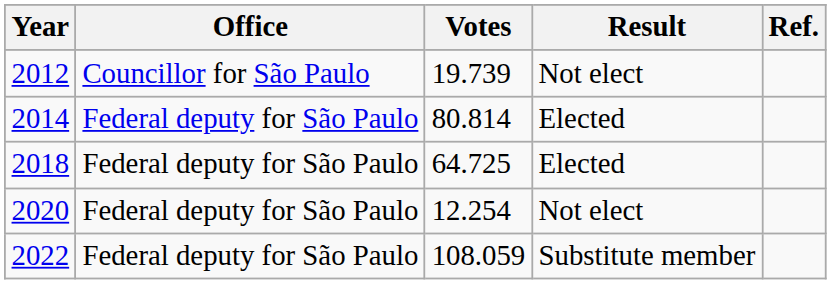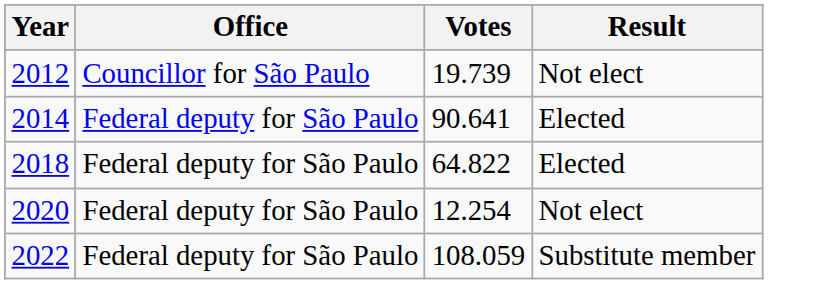 <table class="wikitable">
 <tr>
 <th>Year</th>
 <th>Office</th>
 <th>Votes</th>
 <th>Result</th>
-<th>Ref.</th>
 </tr>
 <tr>
 <td><a href='#'>2012</a></td>
 <td><a href='#'>Councillor</a> for <a href='#'>São Paulo</a></td>
 <td>19.739</td>
 <td>Not elect</td>
-<td></td>
 </tr>
 <tr>
 <td><a href='#'>2014</a></td>
 <td><a href='#'>Federal deputy</a> for <a href='#'>São Paulo</a></td>
-<td>80.814</td>
+<td>90.641</td>
 <td>Elected</td>
-<td></td>
 </tr>
 <tr>
 <td><a href='#'>2018</a></td>
 <td>Federal deputy for São Paulo</td>
-<td>64.725</td>
+<td>64.822</td>
 <td>Elected</td>
-<td></td>
 </tr>
 <tr>
 <td><a href='#'>2020</a></td>
 <td>Federal deputy for São Paulo</td>
 <td>12.254</td>
 <td>Not elect</td>
-<td></td>
 </tr>
 <tr>
 <td><a href='#'>2022</a></td>
 <td>Federal deputy for São Paulo</td>
 <td>108.059</td>
 <td>Substitute member</td>
-<td></td>
 </tr>
 </table>
